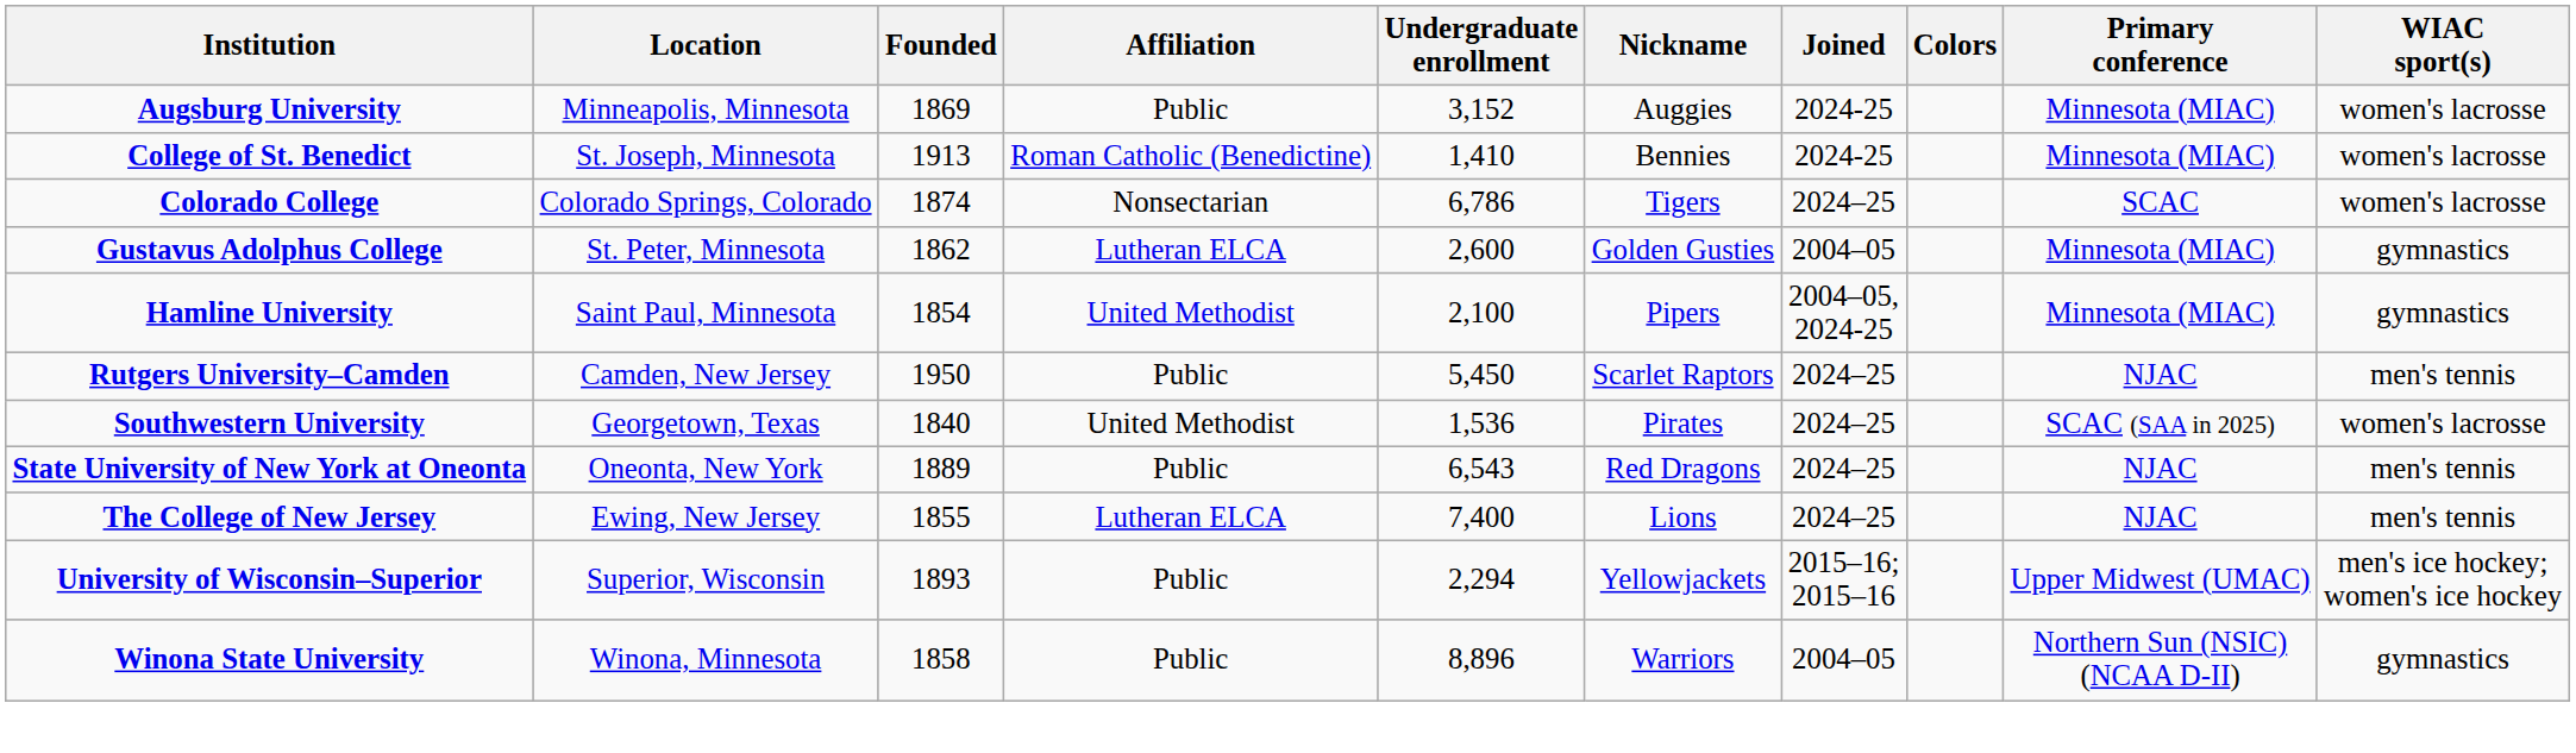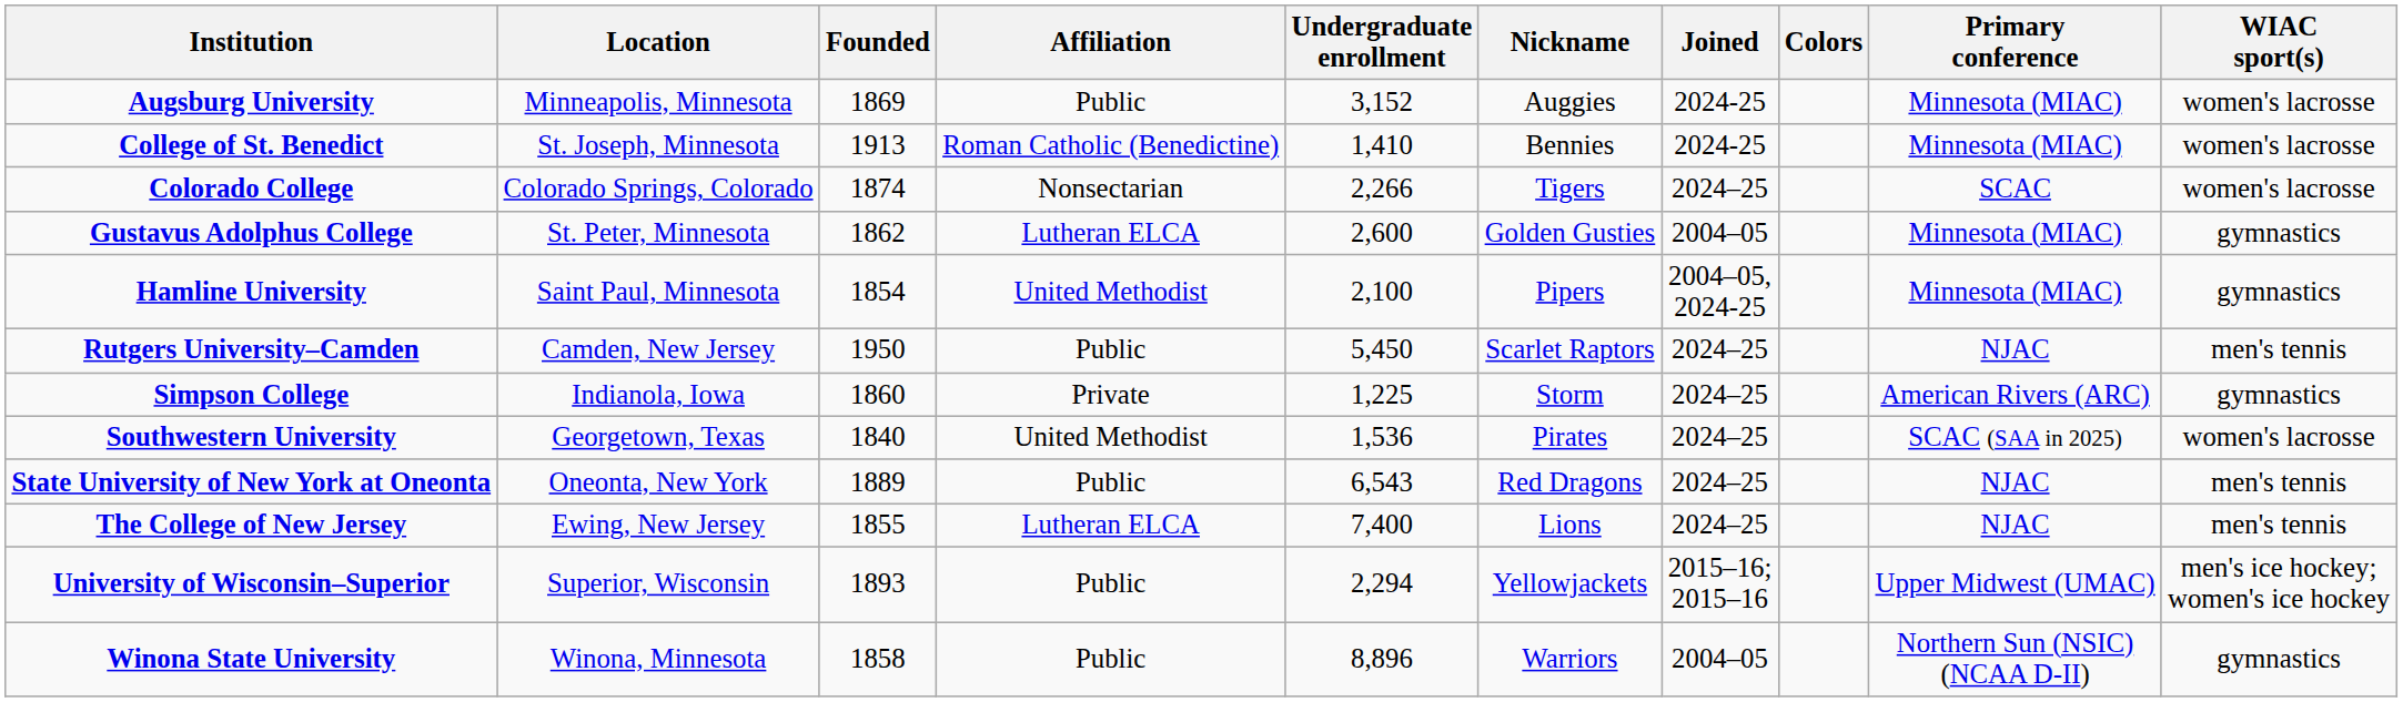 <table class="wikitable sortable" style="text-align:center;">
 <tr>
 <th>Institution</th>
 <th>Location</th>
 <th>Founded</th>
 <th>Affiliation</th>
 <th>Undergraduate<br>enrollment</th>
 <th>Nickname</th>
 <th>Joined</th>
 <th>Colors</th>
 <th>Primary<br>conference</th>
 <th>WIAC<br>sport(s)</th>
 </tr>
 <tr>
 <td><strong><a href='#'>Augsburg University</a></strong></td>
 <td><a href='#'>Minneapolis, Minnesota</a></td>
 <td>1869</td>
 <td>Public</td>
 <td>3,152</td>
 <td>Auggies</td>
 <td>2024-25</td>
 <td></td>
 <td><a href='#'>Minnesota (MIAC)</a></td>
 <td>women's lacrosse</td>
 </tr>
 <tr>
 <td><a href='#'><strong>College of St. Benedict</strong></a></td>
 <td><a href='#'>St. Joseph, Minnesota</a></td>
 <td>1913</td>
 <td><a href='#'>Roman Catholic (Benedictine)</a></td>
 <td>1,410</td>
 <td>Bennies</td>
 <td>2024-25</td>
 <td> </td>
 <td><a href='#'>Minnesota (MIAC)</a></td>
 <td>women's lacrosse</td>
 </tr>
 <tr>
 <td><strong><a href='#'>Colorado College</a></strong></td>
 <td><a href='#'>Colorado Springs, Colorado</a></td>
 <td>1874</td>
 <td>Nonsectarian</td>
-<td>6,786</td>
+<td>2,266</td>
 <td><a href='#'>Tigers</a></td>
 <td>2024–25</td>
 <td style="text-align:right;"></td>
 <td><a href='#'>SCAC</a></td>
 <td>women's lacrosse</td>
 </tr>
 <tr>
 <td><strong><a href='#'>Gustavus Adolphus College</a></strong></td>
 <td><a href='#'>St. Peter, Minnesota</a></td>
 <td>1862</td>
 <td><a href='#'>Lutheran ELCA</a></td>
 <td>2,600</td>
 <td><a href='#'>Golden Gusties</a></td>
 <td>2004–05</td>
 <td style="text-align:right;"></td>
 <td><a href='#'>Minnesota (MIAC)</a></td>
 <td>gymnastics</td>
 </tr>
 <tr>
 <td><strong><a href='#'>Hamline University</a></strong></td>
 <td><a href='#'>Saint Paul, Minnesota</a></td>
 <td>1854</td>
 <td><a href='#'>United Methodist</a></td>
 <td>2,100</td>
 <td><a href='#'>Pipers</a></td>
 <td>2004–05,<br>2024-25</td>
 <td style="text-align:right;"></td>
 <td><a href='#'>Minnesota (MIAC)</a></td>
 <td>gymnastics</td>
 </tr>
 <tr>
 <td><strong><a href='#'>Rutgers University–Camden</a></strong></td>
 <td><a href='#'>Camden, New Jersey</a></td>
 <td>1950</td>
 <td>Public</td>
 <td>5,450</td>
 <td><a href='#'>Scarlet Raptors</a></td>
 <td>2024–25</td>
 <td> </td>
 <td><a href='#'>NJAC</a></td>
 <td>men's tennis</td>
+</tr>
+<tr>
+<td><strong><a href='#'>Simpson College</a></strong></td>
+<td><a href='#'>Indianola, Iowa</a></td>
+<td>1860</td>
+<td>Private</td>
+<td>1,225</td>
+<td><a href='#'>Storm</a></td>
+<td>2024–25</td>
+<td style="text-align:right;"></td>
+<td><a href='#'>American Rivers (ARC)</a></td>
+<td>gymnastics</td>
 </tr>
 <tr>
 <td><strong><a href='#'>Southwestern University</a></strong></td>
 <td><a href='#'>Georgetown, Texas</a></td>
 <td>1840</td>
 <td>United Methodist</td>
 <td>1,536</td>
 <td><a href='#'>Pirates</a></td>
 <td>2024–25</td>
 <td> </td>
 <td><a href='#'>SCAC</a> <small>(<a href='#'>SAA</a> in 2025)</small></td>
 <td>women's lacrosse</td>
 </tr>
 <tr>
 <td><strong><a href='#'>State University of New York at Oneonta</a></strong></td>
 <td><a href='#'>Oneonta, New York</a></td>
 <td>1889</td>
 <td>Public</td>
 <td>6,543</td>
 <td><a href='#'>Red Dragons</a></td>
 <td>2024–25</td>
 <td style="text-align:right;"></td>
 <td><a href='#'>NJAC</a></td>
 <td>men's tennis</td>
 </tr>
 <tr>
 <td><strong><a href='#'>The College of New Jersey</a></strong></td>
 <td><a href='#'>Ewing, New Jersey</a></td>
 <td>1855</td>
 <td><a href='#'>Lutheran ELCA</a></td>
 <td>7,400</td>
 <td><a href='#'>Lions</a></td>
 <td>2024–25</td>
 <td style="text-align:right;"></td>
 <td><a href='#'>NJAC</a></td>
 <td>men's tennis</td>
 </tr>
 <tr>
 <td><strong><a href='#'>University of Wisconsin–Superior</a></strong></td>
 <td><a href='#'>Superior, Wisconsin</a></td>
 <td>1893</td>
 <td>Public</td>
 <td>2,294</td>
 <td><a href='#'>Yellowjackets</a></td>
 <td>2015–16;<br>2015–16</td>
 <td style="text-align:right;"></td>
 <td><a href='#'>Upper Midwest (UMAC)</a></td>
 <td>men's ice hockey;<br>women's ice hockey</td>
 </tr>
 <tr>
 <td><strong><a href='#'>Winona State University</a></strong></td>
 <td><a href='#'>Winona, Minnesota</a></td>
 <td>1858</td>
 <td>Public</td>
 <td>8,896</td>
 <td><a href='#'>Warriors</a></td>
 <td>2004–05</td>
 <td style="text-align:right;"></td>
 <td><a href='#'>Northern Sun (NSIC)</a><br>(<a href='#'>NCAA D-II</a>)</td>
 <td>gymnastics</td>
 </tr>
 </table>
